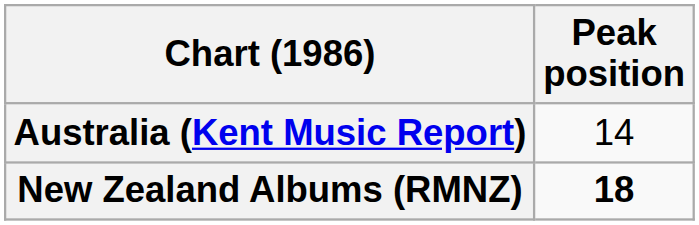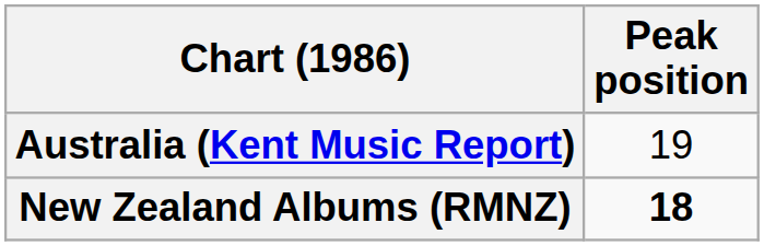 <table class="wikitable sortable plainrowheaders" style="text-align:center">
 <tr>
 <th>Chart (1986)</th>
 <th>Peak<br>position</th>
 </tr>
 <tr>
 <th scope="row">Australia (<a href='#'>Kent Music Report</a>)</th>
-<td>14</td>
+<td>19</td>
 </tr>
 <tr>
 <th scope="row">New Zealand Albums (RMNZ)</th>
 <td><strong>18</strong></td>
 </tr>
 </table>
